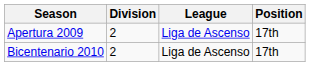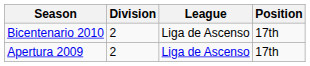 <table class="wikitable">
 <tr>
 <th>Season</th>
 <th>Division</th>
 <th>League</th>
 <th>Position</th>
 </tr>
 <tr>
+<td><a href='#'>Bicentenario 2010</a></td>
+<td>2</td>
+<td>Liga de Ascenso</td>
+<td>17th</td>
+</tr>
+<tr>
 <td><a href='#'>Apertura 2009</a></td>
 <td>2</td>
 <td><a href='#'>Liga de Ascenso</a></td>
 <td>17th</td>
 </tr>
-<tr>
-<td><a href='#'>Bicentenario 2010</a></td>
-<td>2</td>
-<td>Liga de Ascenso</td>
-<td>17th</td>
-</tr>
 </table>
